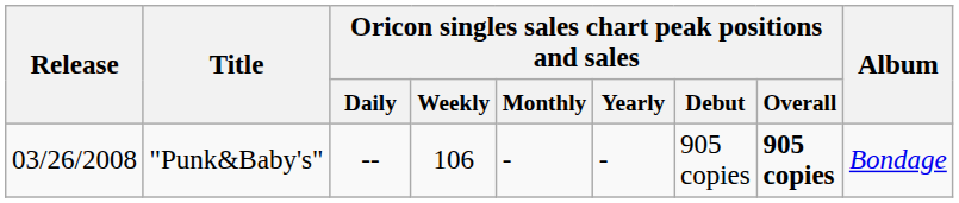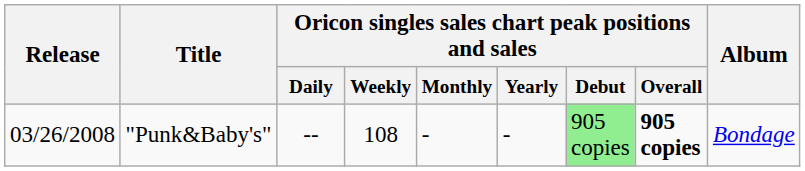 <table class="wikitable">
 <tr>
 <th rowspan="2">Release</th>
 <th rowspan="2">Title</th>
 <th colspan="6">Oricon singles sales chart peak positions and sales</th>
 <th rowspan="2">Album</th>
 </tr>
 <tr>
 <th width="40"><small>Daily</small></th>
 <th width="40"><small>Weekly</small></th>
 <th width="40"><small>Monthly</small></th>
 <th width="40"><small>Yearly</small></th>
 <th width="40"><small>Debut</small></th>
 <th width="40"><small>Overall</small></th>
 </tr>
 <tr>
 <td>03/26/2008</td>
 <td>"Punk&Baby's"</td>
 <td align="center">--</td>
-<td align="center">106</td>
+<td align="center">108</td>
 <td>-</td>
 <td>-</td>
-<td>905 copies</td>
+<td style="background: lightgreen;">905 copies</td>
 <td><strong>905 copies</strong></td>
 <td><em><a href='#'>Bondage</a></em></td>
 </tr>
 </table>
